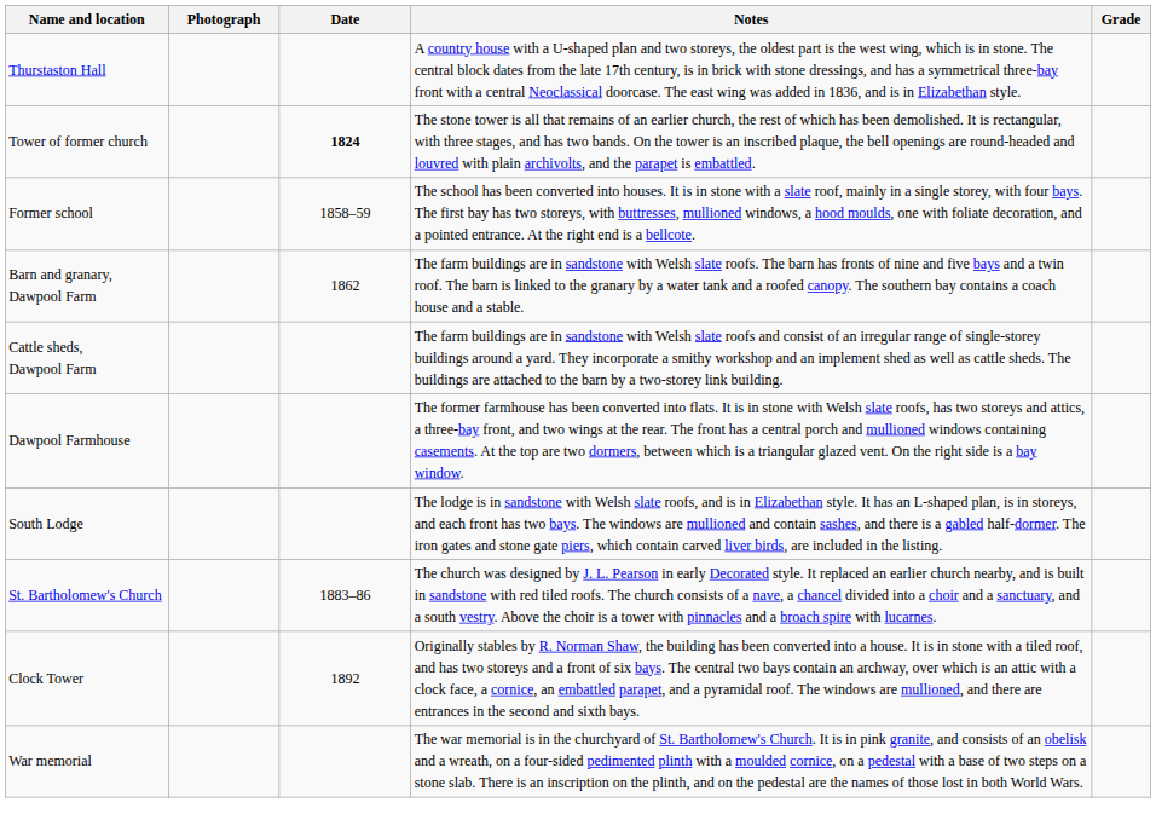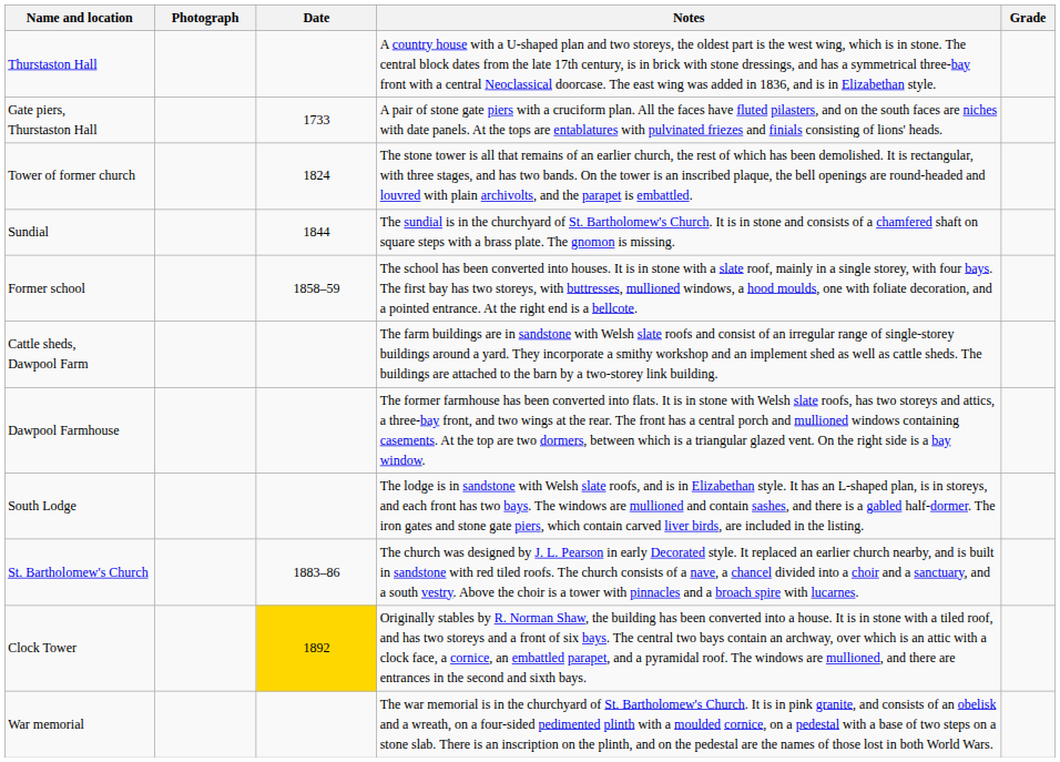 <table class="wikitable sortable plainrowheaders" style="width:100%;border:0px;text-align:left;line-height:150%;">
 <tr>
 <th scope="col"  style="width:150px">Name and location</th>
 <th scope="col"  style="width:100px" class="unsortable">Photograph</th>
 <th scope="col"  style="width:120px">Date</th>
 <th scope="col"  style="width:650px" class="unsortable">Notes</th>
 <th scope="col"  style="width:50px">Grade</th>
 </tr>
 <tr>
 <td><a href='#'>Thurstaston Hall</a><br><small></small></td>
 <td></td>
 <td align="center"></td>
 <td>A <a href='#'>country house</a> with a U-shaped plan and two storeys, the oldest part is the west wing, which is in stone. The central block dates from the late 17th century, is in brick with stone dressings, and has a symmetrical three-<a href='#'>bay</a> front with a central <a href='#'>Neoclassical</a> doorcase.  The east wing was added in 1836, and is in <a href='#'>Elizabethan</a> style.</td>
 <td align="center" ></td>
 </tr>
 <tr>
+<td>Gate piers,<br>Thurstaston Hall<br><small></small></td>
+<td></td>
+<td align="center">1733</td>
+<td>A pair of stone gate <a href='#'>piers</a> with a cruciform plan.  All the faces have <a href='#'>fluted</a> <a href='#'>pilasters</a>, and on the south faces are <a href='#'>niches</a> with date panels.  At the tops are <a href='#'>entablatures</a> with <a href='#'>pulvinated friezes</a> and <a href='#'>finials</a> consisting of lions' heads.</td>
+<td align="center" ></td>
+</tr>
+<tr>
 <td>Tower of former church<br><small></small></td>
 <td></td>
-<td align="center"><strong>1824</strong></td>
+<td align="center">1824</td>
 <td>The stone tower is all that remains of an earlier church, the rest of which has been demolished.  It is rectangular, with three stages, and has two bands.  On the tower is an inscribed plaque, the bell openings are round-headed and <a href='#'>louvred</a> with plain <a href='#'>archivolts</a>, and the <a href='#'>parapet</a> is <a href='#'>embattled</a>.</td>
+<td align="center" ></td>
+</tr>
+<tr>
+<td>Sundial<br><small></small></td>
+<td></td>
+<td align="center">1844</td>
+<td>The <a href='#'>sundial</a> is in the churchyard of <a href='#'>St. Bartholomew's Church</a>.  It is in stone and consists of a <a href='#'>chamfered</a> shaft on square steps with a brass plate.  The <a href='#'>gnomon</a> is missing.</td>
 <td align="center" ></td>
 </tr>
 <tr>
 <td>Former school<br><small></small></td>
 <td></td>
 <td align="center">1858–59</td>
 <td>The school has been converted into houses.  It is in stone with a <a href='#'>slate</a> roof, mainly in a single storey, with four <a href='#'>bays</a>.  The first bay has two storeys, with <a href='#'>buttresses</a>, <a href='#'>mullioned</a> windows, a <a href='#'>hood moulds</a>, one with foliate decoration, and a pointed entrance.  At the right end is a <a href='#'>bellcote</a>.</td>
-<td align="center" ></td>
-</tr>
-<tr>
-<td>Barn and granary,<br>Dawpool Farm<br><small></small></td>
-<td></td>
-<td align="center">1862</td>
-<td>The farm buildings are in <a href='#'>sandstone</a> with Welsh <a href='#'>slate</a> roofs.  The barn has fronts of nine and five <a href='#'>bays</a> and a twin roof.  The barn is linked to the granary by a water tank and a roofed <a href='#'>canopy</a>.  The southern bay contains a coach house and a stable.</td>
 <td align="center" ></td>
 </tr>
 <tr>
 <td>Cattle sheds,<br>Dawpool Farm<br><small></small></td>
 <td></td>
 <td align="center"></td>
 <td>The farm buildings are in <a href='#'>sandstone</a> with Welsh <a href='#'>slate</a> roofs and consist of an irregular range of single-storey buildings around a yard.  They incorporate a smithy workshop and an implement shed as well as cattle sheds.  The buildings are attached to the barn by a two-storey link building.</td>
 <td align="center" ></td>
 </tr>
 <tr>
 <td>Dawpool Farmhouse<br><small></small></td>
 <td></td>
 <td align="center"></td>
 <td>The former farmhouse has been converted into flats.  It is in stone with Welsh <a href='#'>slate</a> roofs, has two storeys and attics, a three-<a href='#'>bay</a> front, and two wings at the rear.  The front has a central porch and <a href='#'>mullioned</a> windows containing <a href='#'>casements</a>.  At the top are two <a href='#'>dormers</a>, between which is a triangular glazed vent.  On the right side is a <a href='#'>bay window</a>.</td>
 <td align="center" ></td>
 </tr>
 <tr>
 <td>South Lodge<br><small></small></td>
 <td></td>
 <td align="center"></td>
 <td>The lodge is in <a href='#'>sandstone</a> with Welsh <a href='#'>slate</a> roofs, and is in <a href='#'>Elizabethan</a> style.  It has an L-shaped plan, is in  storeys, and each front has two <a href='#'>bays</a>.  The windows are <a href='#'>mullioned</a> and contain <a href='#'>sashes</a>, and there is a <a href='#'>gabled</a> half-<a href='#'>dormer</a>.  The iron gates and stone gate <a href='#'>piers</a>, which contain carved <a href='#'>liver birds</a>, are included in the listing.</td>
 <td align="center" ></td>
 </tr>
 <tr>
 <td><a href='#'>St. Bartholomew's Church</a><br><small></small></td>
 <td></td>
 <td align="center">1883–86</td>
 <td>The church was designed by <a href='#'>J. L. Pearson</a> in early <a href='#'>Decorated</a> style.  It replaced an earlier church nearby, and is built in <a href='#'>sandstone</a> with red tiled roofs.  The church consists of a <a href='#'>nave</a>, a <a href='#'>chancel</a> divided into a <a href='#'>choir</a> and a <a href='#'>sanctuary</a>, and a south <a href='#'>vestry</a>. Above the choir is a tower with <a href='#'>pinnacles</a> and a <a href='#'>broach spire</a> with <a href='#'>lucarnes</a>.</td>
 <td align="center" ></td>
 </tr>
 <tr>
 <td>Clock Tower<br><small></small></td>
 <td></td>
-<td align="center">1892</td>
+<td align="center" style="background: gold;">1892</td>
 <td>Originally stables by <a href='#'>R. Norman Shaw</a>, the building has been converted into a house.  It is in stone with a tiled roof, and has two storeys and a front of six <a href='#'>bays</a>.  The central two bays contain an archway, over which is an attic with a clock face, a <a href='#'>cornice</a>, an <a href='#'>embattled</a> <a href='#'>parapet</a>, and a pyramidal roof.  The windows are <a href='#'>mullioned</a>, and there are entrances in the second and sixth bays.</td>
 <td align="center" ></td>
 </tr>
 <tr>
 <td>War memorial<br><small></small></td>
 <td></td>
 <td align="center"></td>
 <td>The war memorial is in the churchyard of <a href='#'>St. Bartholomew's Church</a>.  It is in pink <a href='#'>granite</a>, and consists of an <a href='#'>obelisk</a> and a wreath, on a four-sided <a href='#'>pedimented</a> <a href='#'>plinth</a> with a <a href='#'>moulded</a> <a href='#'>cornice</a>, on a <a href='#'>pedestal</a> with a base of two steps on a stone slab.  There is an inscription on the plinth, and on the pedestal are the names of those lost in both World Wars.</td>
 <td align="center" ></td>
 </tr>
 <tr>
 </tr>
 </table>
